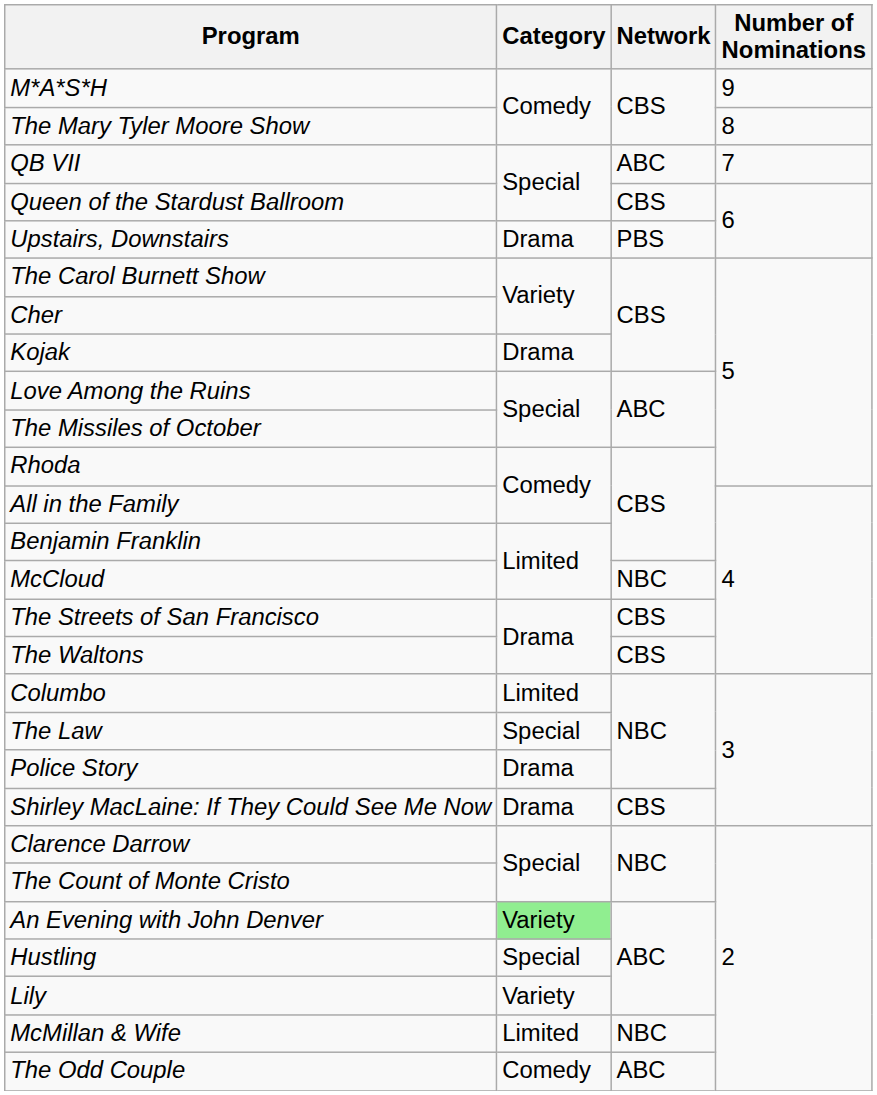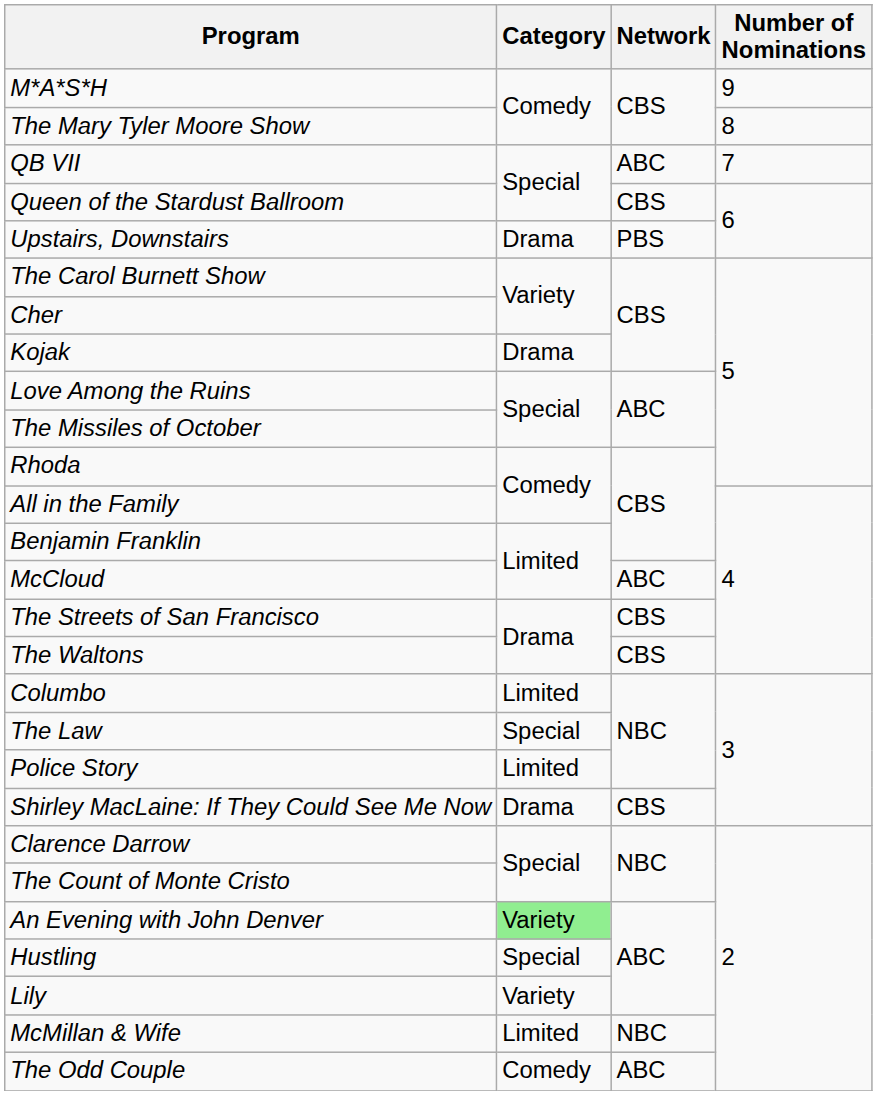 <table class="wikitable">
 <tr>
 <th>Program</th>
 <th>Category</th>
 <th>Network</th>
 <th>Number of<br>Nominations</th>
 </tr>
 <tr>
 <td><em>M*A*S*H</em></td>
 <td rowspan="2">Comedy</td>
 <td rowspan="2">CBS</td>
 <td>9</td>
 </tr>
 <tr>
 <td><em>The Mary Tyler Moore Show</em></td>
 <td>8</td>
 </tr>
 <tr>
 <td><em>QB VII</em></td>
 <td rowspan="2">Special</td>
 <td>ABC</td>
 <td>7</td>
 </tr>
 <tr>
 <td><em>Queen of the Stardust Ballroom</em></td>
 <td>CBS</td>
 <td rowspan="2">6</td>
 </tr>
 <tr>
 <td><em>Upstairs, Downstairs</em></td>
 <td>Drama</td>
 <td>PBS</td>
 </tr>
 <tr>
 <td><em>The Carol Burnett Show</em></td>
 <td rowspan="2">Variety</td>
 <td rowspan="3">CBS</td>
 <td rowspan="6">5</td>
 </tr>
 <tr>
 <td><em>Cher</em></td>
 </tr>
 <tr>
 <td><em>Kojak</em></td>
 <td>Drama</td>
 </tr>
 <tr>
 <td><em>Love Among the Ruins</em></td>
 <td rowspan="2">Special</td>
 <td rowspan="2">ABC</td>
 </tr>
 <tr>
 <td><em>The Missiles of October</em></td>
 </tr>
 <tr>
 <td><em>Rhoda</em></td>
 <td rowspan="2">Comedy</td>
 <td rowspan="3">CBS</td>
 </tr>
 <tr>
 <td><em>All in the Family</em></td>
 <td rowspan="5">4</td>
 </tr>
 <tr>
 <td><em>Benjamin Franklin</em></td>
 <td rowspan="2">Limited</td>
 </tr>
 <tr>
 <td><em>McCloud</em></td>
-<td>NBC</td>
+<td>ABC</td>
 </tr>
 <tr>
 <td><em>The Streets of San Francisco</em></td>
 <td rowspan="2">Drama</td>
 <td>CBS</td>
 </tr>
 <tr>
 <td><em>The Waltons</em></td>
 <td>CBS</td>
 </tr>
 <tr>
 <td><em>Columbo</em></td>
 <td>Limited</td>
 <td rowspan="3">NBC</td>
 <td rowspan="4">3</td>
 </tr>
 <tr>
 <td><em>The Law</em></td>
 <td>Special</td>
 </tr>
 <tr>
 <td><em>Police Story</em></td>
-<td>Drama</td>
+<td>Limited</td>
 </tr>
 <tr>
 <td><em>Shirley MacLaine: If They Could See Me Now</em></td>
 <td>Drama</td>
 <td>CBS</td>
 </tr>
 <tr>
 <td><em>Clarence Darrow</em></td>
 <td rowspan="2">Special</td>
 <td rowspan="2">NBC</td>
 <td rowspan="7">2</td>
 </tr>
 <tr>
 <td><em>The Count of Monte Cristo</em></td>
 </tr>
 <tr>
 <td><em>An Evening with John Denver</em></td>
 <td style="background: lightgreen;">Variety</td>
 <td rowspan="3">ABC</td>
 </tr>
 <tr>
 <td><em>Hustling</em></td>
 <td>Special</td>
 </tr>
 <tr>
 <td><em>Lily</em></td>
 <td>Variety</td>
 </tr>
 <tr>
 <td><em>McMillan & Wife</em></td>
 <td>Limited</td>
 <td>NBC</td>
 </tr>
 <tr>
 <td><em>The Odd Couple</em></td>
 <td>Comedy</td>
 <td>ABC</td>
 </tr>
 </table>
